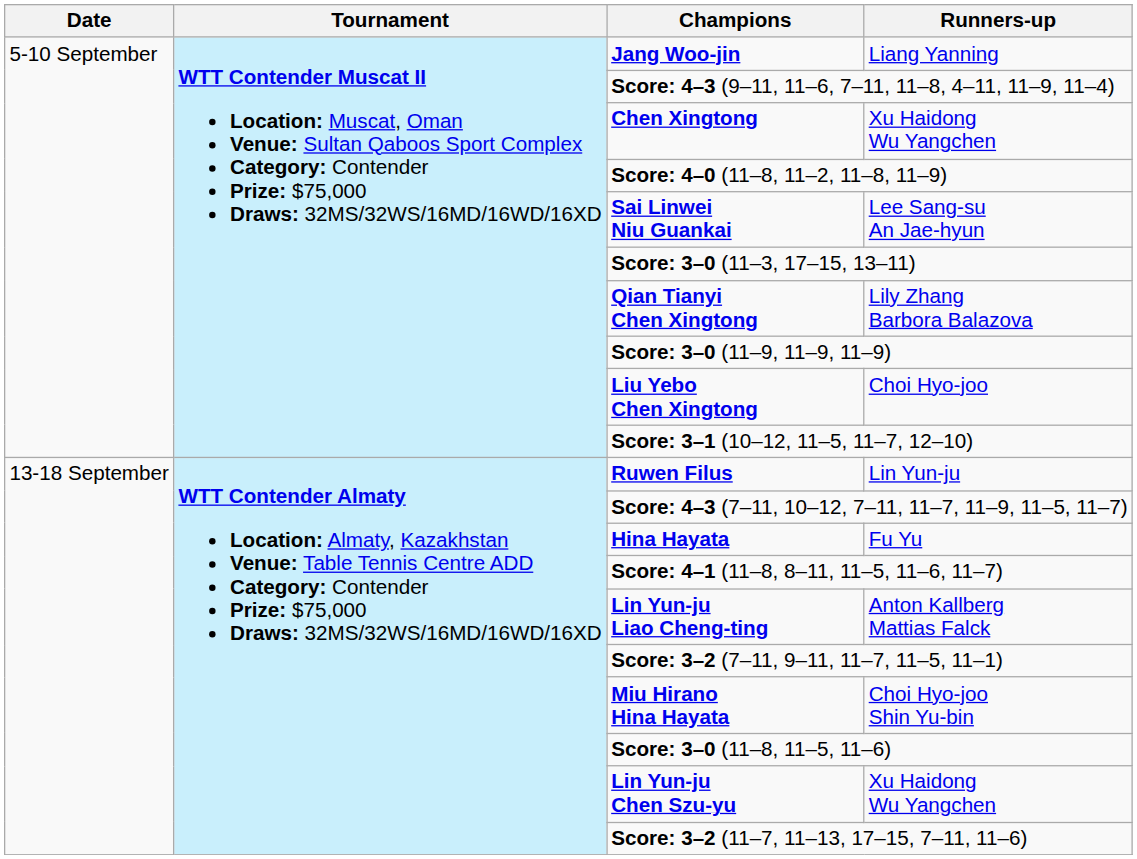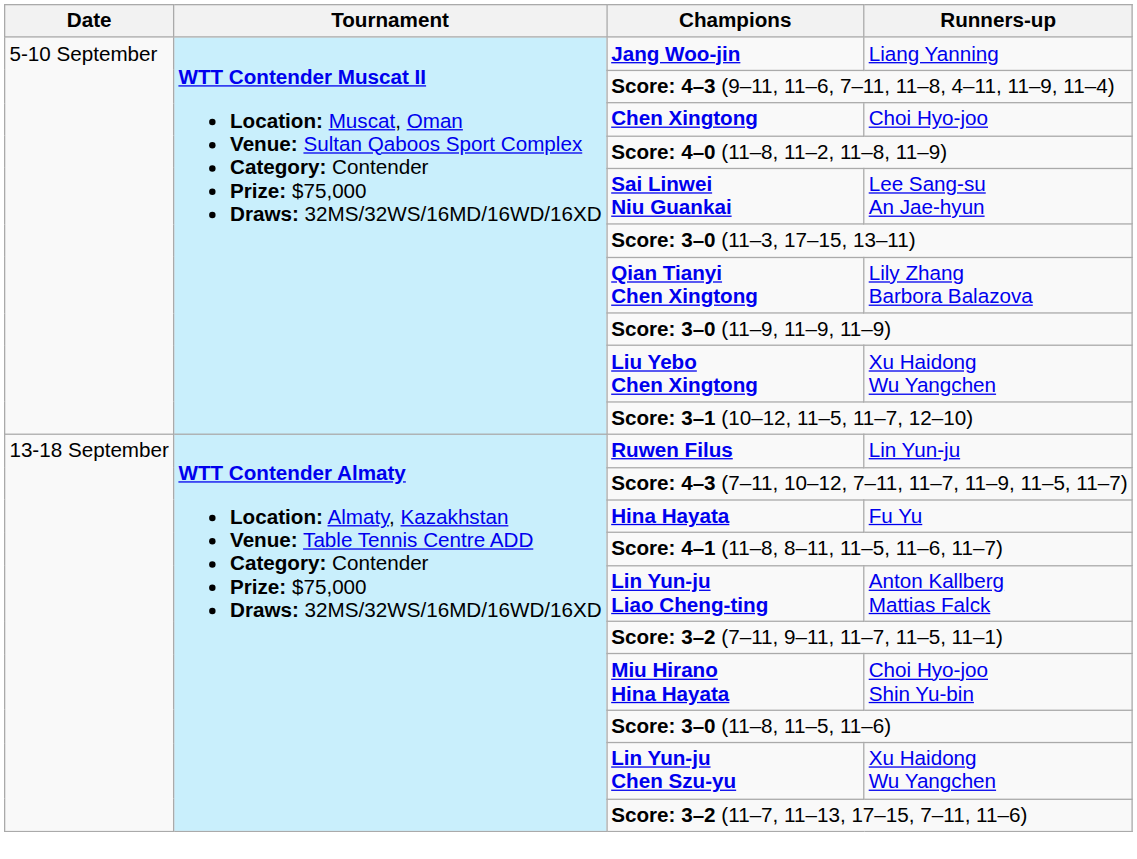 <table class="wikitable">
 <tr>
 <th scope=col>Date</th>
 <th scope=col>Tournament</th>
 <th scope=col>Champions</th>
 <th scope=col>Runners-up</th>
 </tr>
 <tr valign=top>
 <td rowspan=10>5-10 September</td>
 <td style="background:#C9EFFC;" rowspan="10"><br><strong><a href='#'>WTT Contender Muscat II</a></strong><ul><li><strong>Location:</strong> <a href='#'>Muscat</a>, <a href='#'>Oman</a></li><li><strong>Venue:</strong> <a href='#'>Sultan Qaboos Sport Complex</a></li><li><strong>Category:</strong> Contender</li><li><strong>Prize:</strong> $75,000</li><li><strong>Draws:</strong> 32MS/32WS/16MD/16WD/16XD</li></ul></td>
 <td><strong> <a href='#'>Jang Woo-jin</a></strong></td>
 <td> <a href='#'>Liang Yanning</a></td>
 </tr>
 <tr>
 <td colspan=2><strong>Score: 4–3</strong> (9–11, 11–6, 7–11, 11–8, 4–11, 11–9, 11–4)</td>
 </tr>
 <tr valign=top>
 <td><strong> <a href='#'>Chen Xingtong</a></strong></td>
-<td> <a href='#'>Xu Haidong</a><br> <a href='#'>Wu Yangchen</a></td>
+<td> <a href='#'>Choi Hyo-joo</a></td>
 </tr>
 <tr>
 <td colspan=2><strong>Score: 4–0</strong> (11–8, 11–2, 11–8, 11–9)</td>
 </tr>
 <tr valign=top>
 <td><strong> <a href='#'>Sai Linwei</a><br> <a href='#'>Niu Guankai</a></strong></td>
 <td> <a href='#'>Lee Sang-su</a><br> <a href='#'>An Jae-hyun</a></td>
 </tr>
 <tr>
 <td colspan=2><strong>Score: 3–0</strong> (11–3, 17–15, 13–11)</td>
 </tr>
 <tr valign=top>
 <td><strong> <a href='#'>Qian Tianyi</a><br> <a href='#'>Chen Xingtong</a></strong></td>
 <td> <a href='#'>Lily Zhang</a><br> <a href='#'>Barbora Balazova</a></td>
 </tr>
 <tr>
 <td colspan=2><strong>Score: 3–0</strong> (11–9, 11–9, 11–9)</td>
 </tr>
 <tr valign=top>
 <td><strong> <a href='#'>Liu Yebo</a><br> <a href='#'>Chen Xingtong</a></strong></td>
-<td> <a href='#'>Choi Hyo-joo</a></td>
+<td> <a href='#'>Xu Haidong</a><br> <a href='#'>Wu Yangchen</a></td>
 </tr>
 <tr>
 <td colspan=2><strong>Score: 3–1</strong> (10–12, 11–5, 11–7, 12–10)</td>
 </tr>
 <tr valign=top>
 <td rowspan=10>13-18 September</td>
 <td style="background:#C9EFFC;" rowspan="10"><br><strong><a href='#'>WTT Contender Almaty</a></strong><ul><li><strong>Location:</strong> <a href='#'>Almaty</a>, <a href='#'>Kazakhstan</a></li><li><strong>Venue:</strong> <a href='#'>Table Tennis Centre ADD</a></li><li><strong>Category:</strong> Contender</li><li><strong>Prize:</strong> $75,000</li><li><strong>Draws:</strong> 32MS/32WS/16MD/16WD/16XD</li></ul></td>
 <td><strong> <a href='#'>Ruwen Filus</a></strong></td>
 <td> <a href='#'>Lin Yun-ju</a></td>
 </tr>
 <tr>
 <td colspan=2><strong>Score: 4–3</strong> (7–11, 10–12, 7–11, 11–7, 11–9, 11–5, 11–7)</td>
 </tr>
 <tr valign=top>
 <td><strong> <a href='#'>Hina Hayata</a></strong></td>
 <td> <a href='#'>Fu Yu</a></td>
 </tr>
 <tr>
 <td colspan=2><strong>Score: 4–1</strong> (11–8, 8–11, 11–5, 11–6, 11–7)</td>
 </tr>
 <tr valign=top>
 <td><strong> <a href='#'>Lin Yun-ju</a><br> <a href='#'>Liao Cheng-ting</a></strong></td>
 <td> <a href='#'>Anton Kallberg</a><br> <a href='#'>Mattias Falck</a></td>
 </tr>
 <tr>
 <td colspan=2><strong>Score: 3–2</strong> (7–11, 9–11, 11–7, 11–5, 11–1)</td>
 </tr>
 <tr valign=top>
 <td><strong> <a href='#'>Miu Hirano</a><br> <a href='#'>Hina Hayata</a></strong></td>
 <td> <a href='#'>Choi Hyo-joo</a><br> <a href='#'>Shin Yu-bin</a></td>
 </tr>
 <tr>
 <td colspan=2><strong>Score: 3–0</strong> (11–8, 11–5, 11–6)</td>
 </tr>
 <tr valign=top>
 <td><strong> <a href='#'>Lin Yun-ju</a><br> <a href='#'>Chen Szu-yu</a></strong></td>
 <td> <a href='#'>Xu Haidong</a><br> <a href='#'>Wu Yangchen</a></td>
 </tr>
 <tr>
 <td colspan=2><strong>Score: 3–2</strong> (11–7, 11–13, 17–15, 7–11, 11–6)</td>
 </tr>
 </table>
